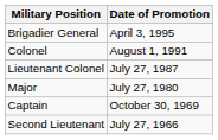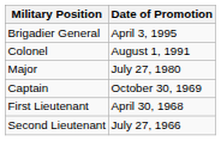 <table class="wikitable">
 <tr>
 <th>Military Position</th>
 <th>Date of Promotion</th>
 </tr>
 <tr>
 <td>Brigadier General</td>
 <td>April 3, 1995</td>
 </tr>
 <tr>
 <td>Colonel</td>
 <td>August 1, 1991</td>
 </tr>
 <tr>
-<td>Lieutenant Colonel</td>
-<td>July 27, 1987</td>
-</tr>
-<tr>
 <td>Major</td>
 <td>July 27, 1980</td>
 </tr>
 <tr>
 <td>Captain</td>
 <td>October 30, 1969</td>
 </tr>
 <tr>
+<td>First Lieutenant</td>
+<td>April 30, 1968</td>
+</tr>
+<tr>
 <td>Second Lieutenant</td>
 <td>July 27, 1966</td>
 </tr>
 </table>
